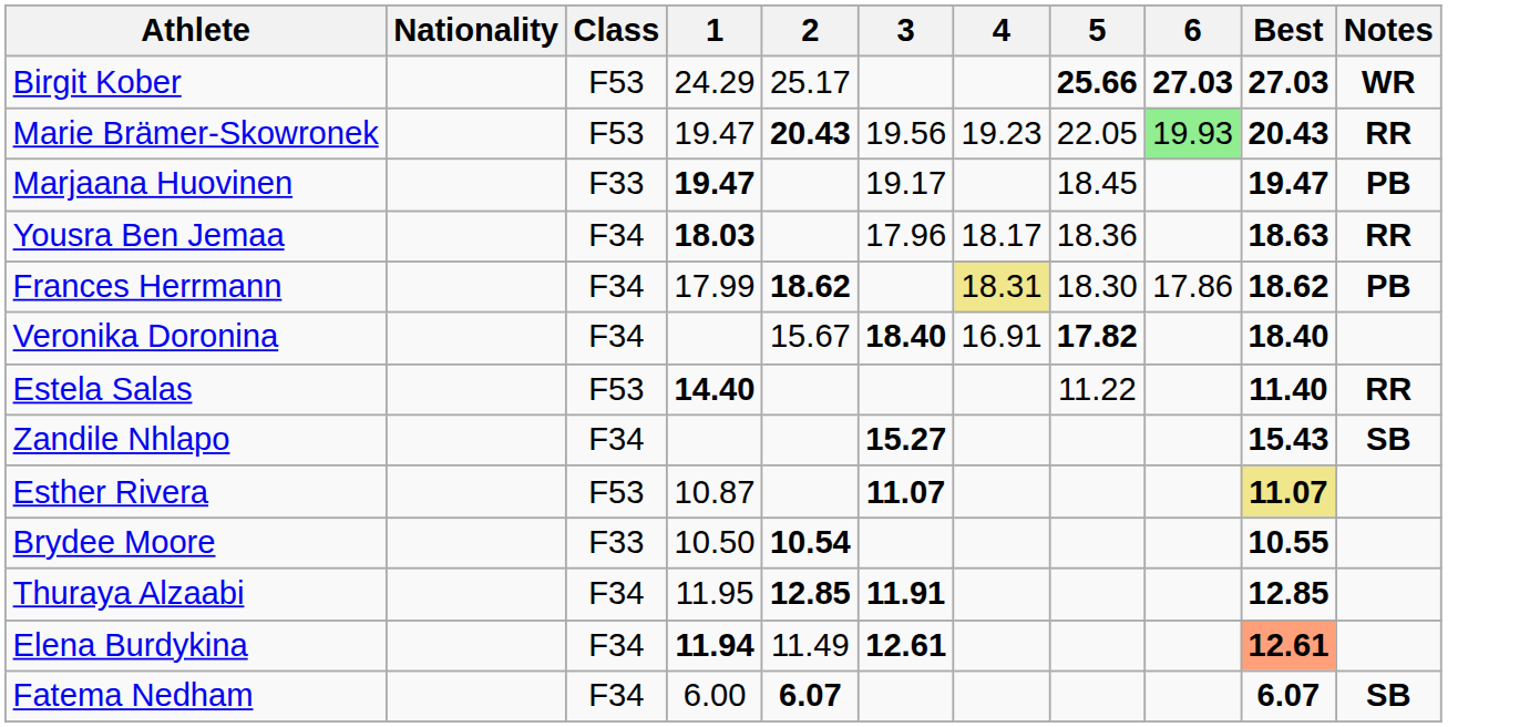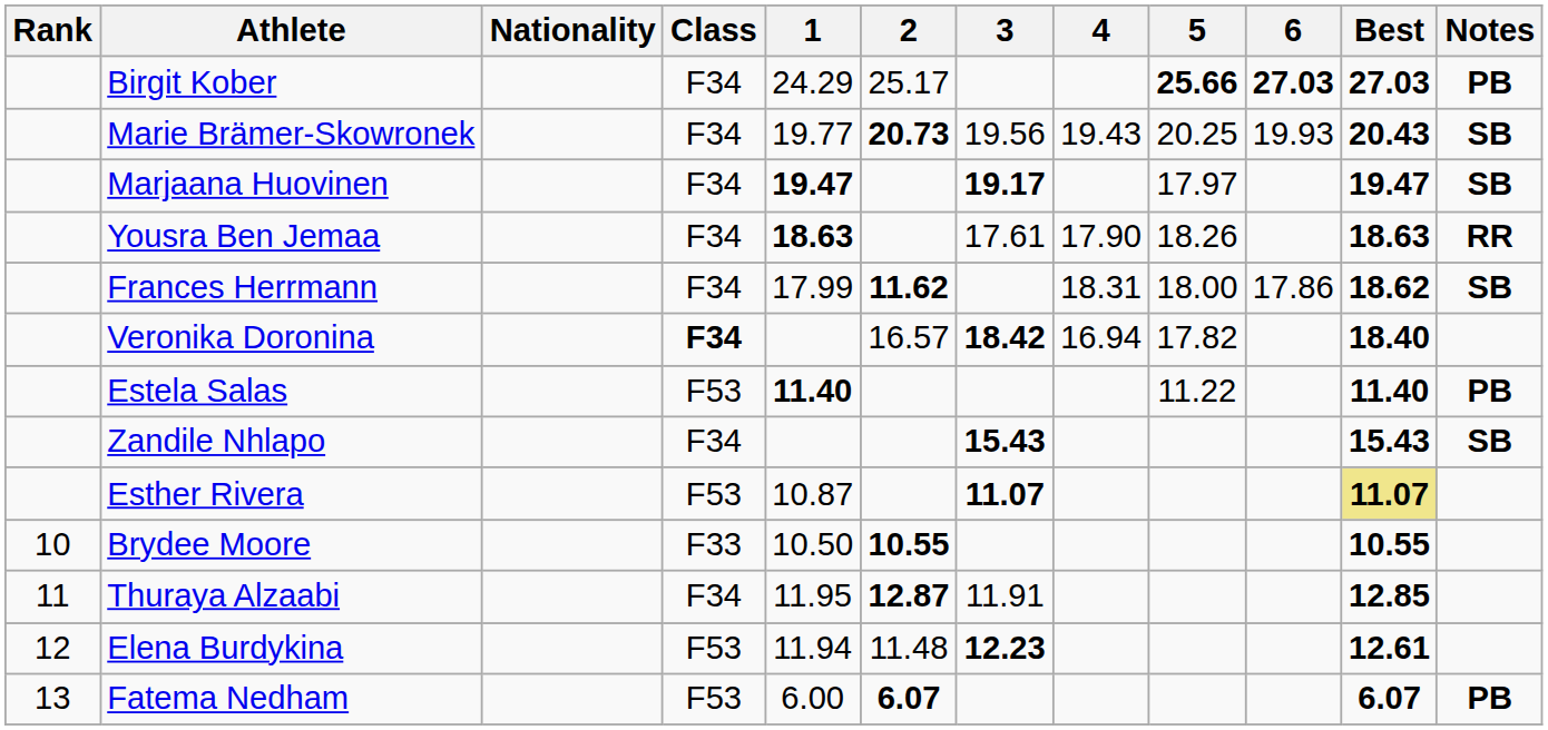 <table class="wikitable sortable" style="text-align:center">
 <tr>
+<th>Rank</th>
 <th>Athlete</th>
 <th>Nationality</th>
 <th>Class</th>
 <th width="25">1</th>
 <th width="25">2</th>
 <th width="25">3</th>
 <th width="25">4</th>
 <th width="25">5</th>
 <th width="25">6</th>
 <th>Best</th>
 <th>Notes</th>
 </tr>
 <tr>
+<td></td>
 <td style="text-align:left;"><a href='#'>Birgit Kober</a></td>
 <td style="text-align:left;"></td>
-<td>F53</td>
+<td>F34</td>
 <td>24.29</td>
 <td>25.17</td>
 <td></td>
 <td></td>
 <td><strong>25.66</strong></td>
 <td><strong>27.03</strong></td>
 <td><strong>27.03</strong></td>
-<td><strong>WR</strong></td>
-</tr>
-<tr>
-<td style="text-align:left;"><a href='#'>Marie Brämer-Skowronek</a></td>
-<td style="text-align:left;"></td>
-<td>F53</td>
-<td>19.47</td>
-<td><strong>20.43</strong></td>
-<td>19.56</td>
-<td>19.23</td>
-<td>22.05</td>
-<td style="background: lightgreen;">19.93</td>
-<td><strong>20.43</strong></td>
-<td><strong>RR</strong></td>
-</tr>
-<tr>
-<td style="text-align:left;"><a href='#'>Marjaana Huovinen</a></td>
-<td style="text-align:left;"></td>
-<td>F33</td>
-<td><strong>19.47</strong></td>
-<td></td>
-<td>19.17</td>
-<td></td>
-<td>18.45</td>
-<td></td>
-<td><strong>19.47</strong></td>
 <td><strong>PB</strong></td>
 </tr>
 <tr>
+<td></td>
+<td style="text-align:left;"><a href='#'>Marie Brämer-Skowronek</a></td>
+<td style="text-align:left;"></td>
+<td>F34</td>
+<td>19.77</td>
+<td><strong>20.73</strong></td>
+<td>19.56</td>
+<td>19.43</td>
+<td>20.25</td>
+<td>19.93</td>
+<td><strong>20.43</strong></td>
+<td><strong>SB</strong></td>
+</tr>
+<tr>
+<td></td>
+<td style="text-align:left;"><a href='#'>Marjaana Huovinen</a></td>
+<td style="text-align:left;"></td>
+<td>F34</td>
+<td><strong>19.47</strong></td>
+<td></td>
+<td><strong>19.17</strong></td>
+<td></td>
+<td>17.97</td>
+<td></td>
+<td><strong>19.47</strong></td>
+<td><strong>SB</strong></td>
+</tr>
+<tr>
+<td></td>
 <td style="text-align:left;"><a href='#'>Yousra Ben Jemaa</a></td>
 <td style="text-align:left;"></td>
 <td>F34</td>
-<td><strong>18.03</strong></td>
+<td><strong>18.63</strong></td>
 <td></td>
-<td>17.96</td>
-<td>18.17</td>
-<td>18.36</td>
+<td>17.61</td>
+<td>17.90</td>
+<td>18.26</td>
 <td></td>
 <td><strong>18.63</strong></td>
 <td><strong>RR</strong></td>
 </tr>
 <tr>
+<td></td>
 <td style="text-align:left;"><a href='#'>Frances Herrmann</a></td>
 <td style="text-align:left;"></td>
 <td>F34</td>
 <td>17.99</td>
-<td><strong>18.62</strong></td>
+<td><strong>11.62</strong></td>
 <td></td>
-<td style="background: khaki;">18.31</td>
-<td>18.30</td>
+<td>18.31</td>
+<td>18.00</td>
 <td>17.86</td>
 <td><strong>18.62</strong></td>
-<td><strong>PB</strong></td>
+<td><strong>SB</strong></td>
 </tr>
 <tr>
+<td></td>
 <td style="text-align:left;"><a href='#'>Veronika Doronina</a></td>
 <td style="text-align:left;"></td>
-<td>F34</td>
+<td><strong>F34</strong></td>
 <td></td>
-<td>15.67</td>
-<td><strong>18.40</strong></td>
-<td>16.91</td>
-<td><strong>17.82</strong></td>
+<td>16.57</td>
+<td><strong>18.42</strong></td>
+<td>16.94</td>
+<td>17.82</td>
 <td></td>
 <td><strong>18.40</strong></td>
 <td></td>
 </tr>
 <tr>
+<td></td>
 <td style="text-align:left;"><a href='#'>Estela Salas</a></td>
 <td style="text-align:left;"></td>
 <td>F53</td>
-<td><strong>14.40</strong></td>
+<td><strong>11.40</strong></td>
 <td></td>
 <td></td>
 <td></td>
 <td>11.22</td>
 <td></td>
 <td><strong>11.40</strong></td>
-<td><strong>RR</strong></td>
+<td><strong>PB</strong></td>
 </tr>
 <tr>
+<td></td>
 <td style="text-align:left;"><a href='#'>Zandile Nhlapo</a></td>
 <td style="text-align:left;"></td>
 <td>F34</td>
 <td></td>
 <td></td>
-<td><strong>15.27</strong></td>
+<td><strong>15.43</strong></td>
 <td></td>
 <td></td>
 <td></td>
 <td><strong>15.43</strong></td>
 <td><strong>SB</strong></td>
 </tr>
 <tr>
+<td></td>
 <td style="text-align:left;"><a href='#'>Esther Rivera</a></td>
 <td style="text-align:left;"></td>
 <td>F53</td>
 <td>10.87</td>
 <td></td>
 <td><strong>11.07</strong></td>
 <td></td>
 <td></td>
 <td></td>
 <td style="background: khaki;"><strong>11.07</strong></td>
 <td></td>
 </tr>
 <tr>
+<td>10</td>
 <td style="text-align:left;"><a href='#'>Brydee Moore</a></td>
 <td style="text-align:left;"></td>
 <td>F33</td>
 <td>10.50</td>
-<td><strong>10.54</strong></td>
+<td><strong>10.55</strong></td>
 <td></td>
 <td></td>
 <td></td>
 <td></td>
 <td><strong>10.55</strong></td>
 <td></td>
 </tr>
 <tr>
+<td>11</td>
 <td style="text-align:left;"><a href='#'>Thuraya Alzaabi</a></td>
 <td style="text-align:left;"></td>
 <td>F34</td>
 <td>11.95</td>
-<td><strong>12.85</strong></td>
-<td><strong>11.91</strong></td>
+<td><strong>12.87</strong></td>
+<td>11.91</td>
 <td></td>
 <td></td>
 <td></td>
 <td><strong>12.85</strong></td>
 <td></td>
 </tr>
 <tr>
+<td>12</td>
 <td style="text-align:left;"><a href='#'>Elena Burdykina</a></td>
 <td style="text-align:left;"></td>
-<td>F34</td>
-<td><strong>11.94</strong></td>
-<td>11.49</td>
-<td><strong>12.61</strong></td>
+<td>F53</td>
+<td>11.94</td>
+<td>11.48</td>
+<td><strong>12.23</strong></td>
 <td></td>
 <td></td>
 <td></td>
-<td style="background: lightsalmon;"><strong>12.61</strong></td>
+<td><strong>12.61</strong></td>
 <td></td>
 </tr>
 <tr>
+<td>13</td>
 <td style="text-align:left;"><a href='#'>Fatema Nedham</a></td>
 <td style="text-align:left;"></td>
-<td>F34</td>
+<td>F53</td>
 <td>6.00</td>
 <td><strong>6.07</strong></td>
 <td></td>
 <td></td>
 <td></td>
 <td></td>
 <td><strong>6.07</strong></td>
-<td><strong>SB</strong></td>
+<td><strong>PB</strong></td>
 </tr>
 </table>
